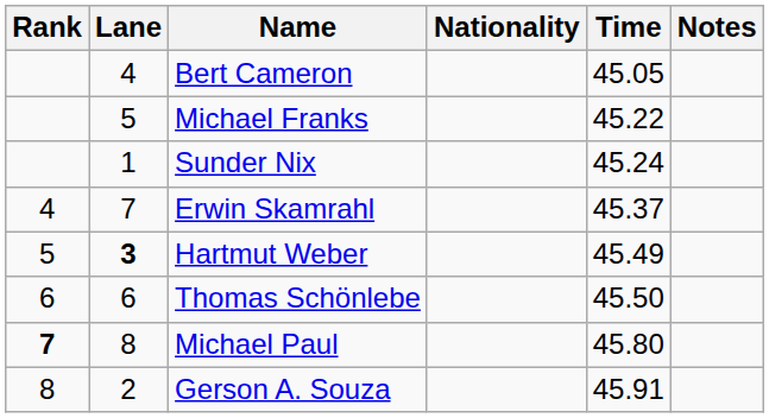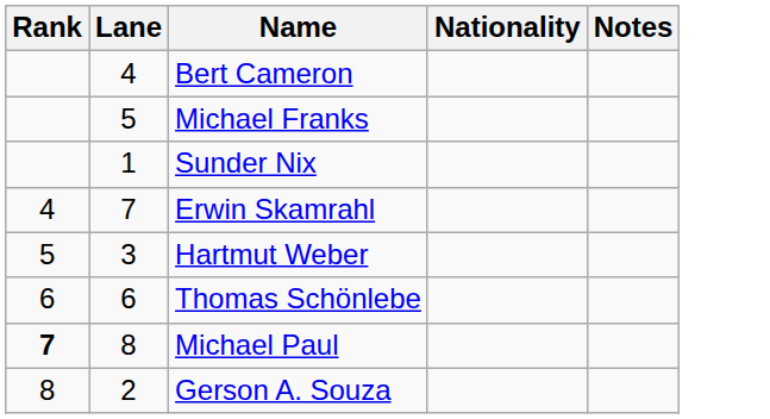 <table class="wikitable sortable" style="text-align:center">
 <tr>
 <th>Rank</th>
 <th>Lane</th>
 <th>Name</th>
 <th>Nationality</th>
-<th>Time</th>
 <th>Notes</th>
 </tr>
 <tr>
 <td></td>
 <td>4</td>
 <td align=left><a href='#'>Bert Cameron</a></td>
 <td align=left></td>
-<td align="center">45.05</td>
 <td></td>
 </tr>
 <tr>
 <td></td>
 <td>5</td>
 <td align=left><a href='#'>Michael Franks</a></td>
 <td align=left></td>
-<td align="center">45.22</td>
 <td></td>
 </tr>
 <tr>
 <td></td>
 <td>1</td>
 <td align=left><a href='#'>Sunder Nix</a></td>
 <td align=left></td>
-<td align="center">45.24</td>
 <td></td>
 </tr>
 <tr>
 <td align="center">4</td>
 <td>7</td>
 <td align=left><a href='#'>Erwin Skamrahl</a></td>
 <td align=left></td>
-<td align="center">45.37</td>
 <td></td>
 </tr>
 <tr>
 <td align="center">5</td>
-<td><strong>3</strong></td>
+<td>3</td>
 <td align=left><a href='#'>Hartmut Weber</a></td>
 <td align=left></td>
-<td align="center">45.49</td>
 <td></td>
 </tr>
 <tr>
 <td align="center">6</td>
 <td>6</td>
 <td align=left><a href='#'>Thomas Schönlebe</a></td>
 <td align=left></td>
-<td align="center">45.50</td>
 <td></td>
 </tr>
 <tr>
 <td align="center"><strong>7</strong></td>
 <td>8</td>
 <td align=left><a href='#'>Michael Paul</a></td>
 <td align=left></td>
-<td align="center">45.80</td>
 <td></td>
 </tr>
 <tr>
 <td align="center">8</td>
 <td>2</td>
 <td align=left><a href='#'>Gerson A. Souza</a></td>
 <td align=left></td>
-<td align="center">45.91</td>
 <td></td>
 </tr>
 </table>
